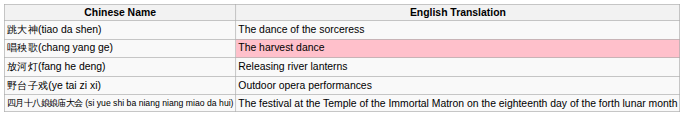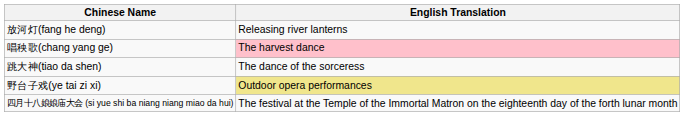 <table class="wikitable">
 <tr>
 <th>Chinese Name</th>
 <th>English Translation</th>
 </tr>
 <tr>
-<td>跳大神(tiao da shen)</td>
-<td>The dance of the sorceress</td>
+<td>放河灯(fang he deng)</td>
+<td>Releasing river lanterns</td>
 </tr>
 <tr>
 <td>唱秧歌(chang yang ge)</td>
 <td style="background: pink;">The harvest dance</td>
 </tr>
 <tr>
-<td>放河灯(fang he deng)</td>
-<td>Releasing river lanterns</td>
+<td>跳大神(tiao da shen)</td>
+<td>The dance of the sorceress</td>
 </tr>
 <tr>
 <td>野台子戏(ye tai zi xi)</td>
-<td>Outdoor opera performances</td>
+<td style="background: khaki;">Outdoor opera performances</td>
 </tr>
 <tr>
 <td><small>四月十八娘娘庙大会 (si yue shi ba niang niang miao da hui)</small></td>
 <td>The festival at the Temple of the Immortal Matron on the eighteenth day of the forth lunar month</td>
 </tr>
 </table>
